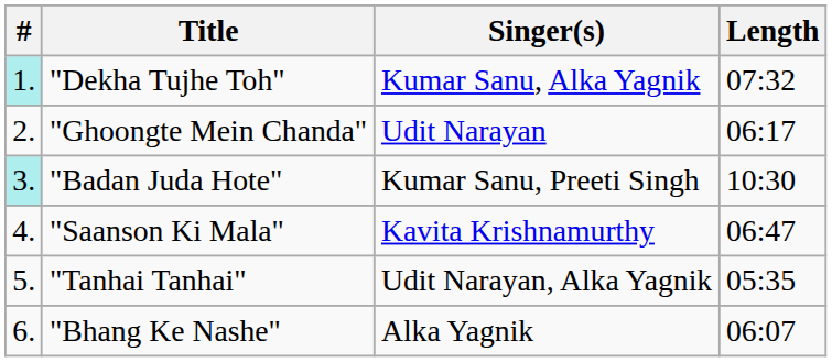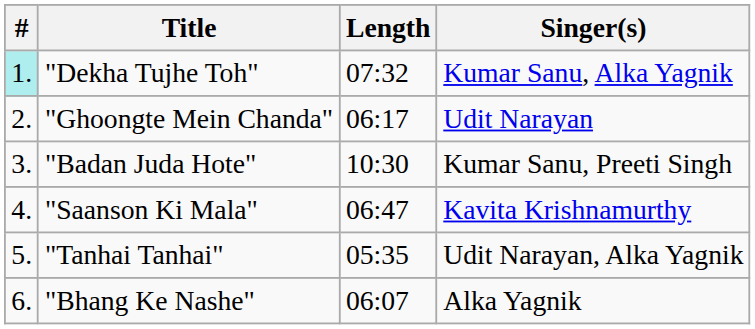 <table class="wikitable sortable" style="font-size:95%;">
 <tr>
 <th>#</th>
 <th>Title</th>
+<th>Length</th>
 <th>Singer(s)</th>
-<th>Length</th>
 </tr>
 <tr>
 <td style="background: paleturquoise;">1.</td>
 <td>"Dekha Tujhe Toh"</td>
+<td>07:32</td>
 <td><a href='#'>Kumar Sanu</a>, <a href='#'>Alka Yagnik</a></td>
-<td>07:32</td>
 </tr>
 <tr>
 <td>2.</td>
 <td>"Ghoongte Mein Chanda"</td>
+<td>06:17</td>
 <td><a href='#'>Udit Narayan</a></td>
-<td>06:17</td>
 </tr>
 <tr>
-<td style="background: paleturquoise;">3.</td>
+<td>3.</td>
 <td>"Badan Juda Hote"</td>
+<td>10:30</td>
 <td>Kumar Sanu, Preeti Singh</td>
-<td>10:30</td>
 </tr>
 <tr>
 <td>4.</td>
 <td>"Saanson Ki Mala"</td>
+<td>06:47</td>
 <td><a href='#'>Kavita Krishnamurthy</a></td>
-<td>06:47</td>
 </tr>
 <tr>
 <td>5.</td>
 <td>"Tanhai Tanhai"</td>
+<td>05:35</td>
 <td>Udit Narayan, Alka Yagnik</td>
-<td>05:35</td>
 </tr>
 <tr>
 <td>6.</td>
 <td>"Bhang Ke Nashe"</td>
+<td>06:07</td>
 <td>Alka Yagnik</td>
-<td>06:07</td>
 </tr>
 </table>
